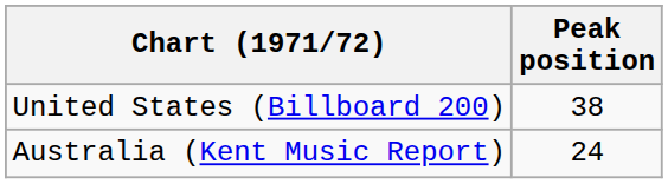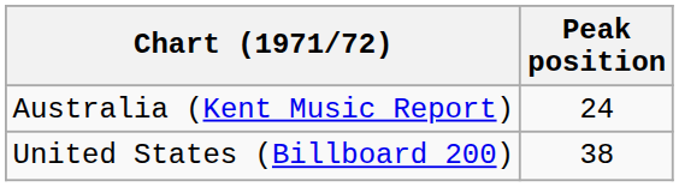 <table class="wikitable">
 <tr>
 <th>Chart (1971/72)</th>
 <th>Peak<br>position</th>
 </tr>
 <tr>
+<td>Australia (<a href='#'>Kent Music Report</a>)</td>
+<td style="text-align:center;">24</td>
+</tr>
+<tr>
 <td>United States (<a href='#'>Billboard 200</a>)</td>
 <td align="center">38</td>
 </tr>
-<tr>
-<td>Australia (<a href='#'>Kent Music Report</a>)</td>
-<td style="text-align:center;">24</td>
-</tr>
 </table>
